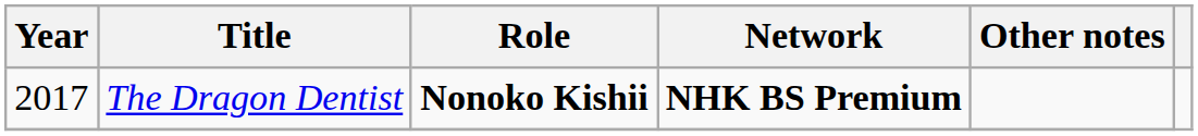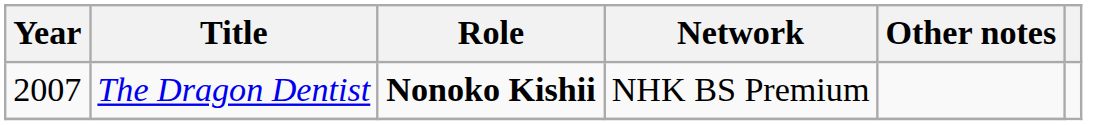 <table class="wikitable" style="font-size: 90%;">
 <tr>
 <th>Year</th>
 <th>Title</th>
 <th>Role</th>
 <th>Network</th>
 <th>Other notes</th>
 <th class="unsortable"></th>
 </tr>
 <tr>
-<td>2017</td>
+<td>2007</td>
 <td><em><a href='#'>The Dragon Dentist</a></em></td>
 <td><strong>Nonoko Kishii</strong></td>
-<td><strong>NHK BS Premium</strong></td>
+<td>NHK BS Premium</td>
 <td></td>
 </tr>
 <tr>
 </tr>
 </table>
